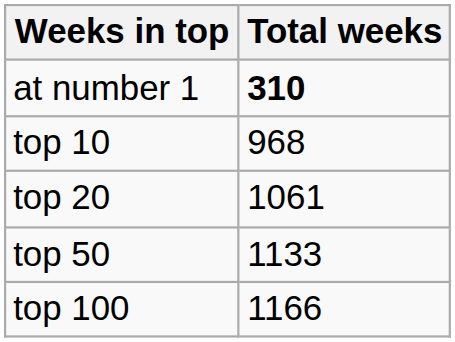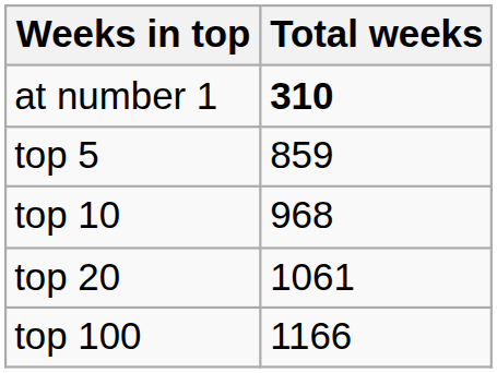 <table class="sortable wikitable">
 <tr>
 <th width=100>Weeks in top</th>
 <th>Total weeks</th>
 </tr>
 <tr>
 <td>at number 1</td>
 <td><strong>310</strong></td>
 </tr>
 <tr>
+<td>top 5</td>
+<td>859</td>
+</tr>
+<tr>
 <td>top 10</td>
 <td>968</td>
 </tr>
 <tr>
 <td>top 20</td>
 <td>1061</td>
 </tr>
 <tr>
-<td>top 50</td>
-<td>1133</td>
-</tr>
-<tr>
 <td>top 100</td>
 <td>1166</td>
 </tr>
 </table>
